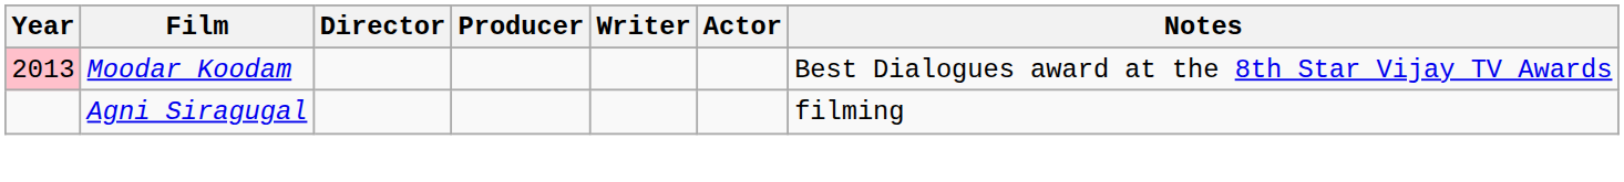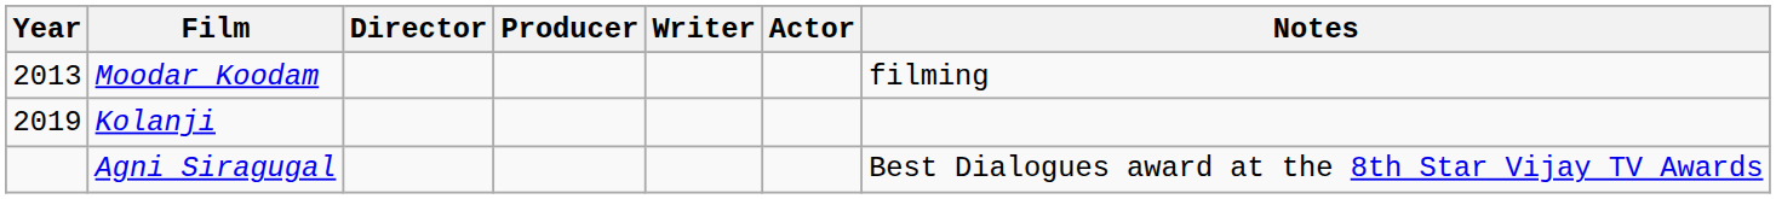 <table class="wikitable sortable">
 <tr>
 <th>Year</th>
 <th>Film</th>
 <th>Director</th>
 <th>Producer</th>
 <th>Writer</th>
 <th>Actor</th>
 <th>Notes</th>
 </tr>
 <tr>
-<td style="background: pink;">2013</td>
+<td>2013</td>
 <td><em><a href='#'>Moodar Koodam</a></em></td>
 <td></td>
 <td></td>
 <td></td>
 <td></td>
-<td>Best Dialogues award at the <a href='#'>8th Star Vijay TV Awards</a></td>
+<td>filming</td>
+</tr>
+<tr>
+<td>2019</td>
+<td><em><a href='#'>Kolanji</a></em></td>
+<td></td>
+<td></td>
+<td></td>
+<td></td>
+<td></td>
 </tr>
 <tr>
 <td></td>
 <td><em><a href='#'>Agni Siragugal</a></em></td>
 <td></td>
 <td></td>
 <td></td>
 <td></td>
-<td>filming</td>
+<td>Best Dialogues award at the <a href='#'>8th Star Vijay TV Awards</a></td>
 </tr>
 </table>
